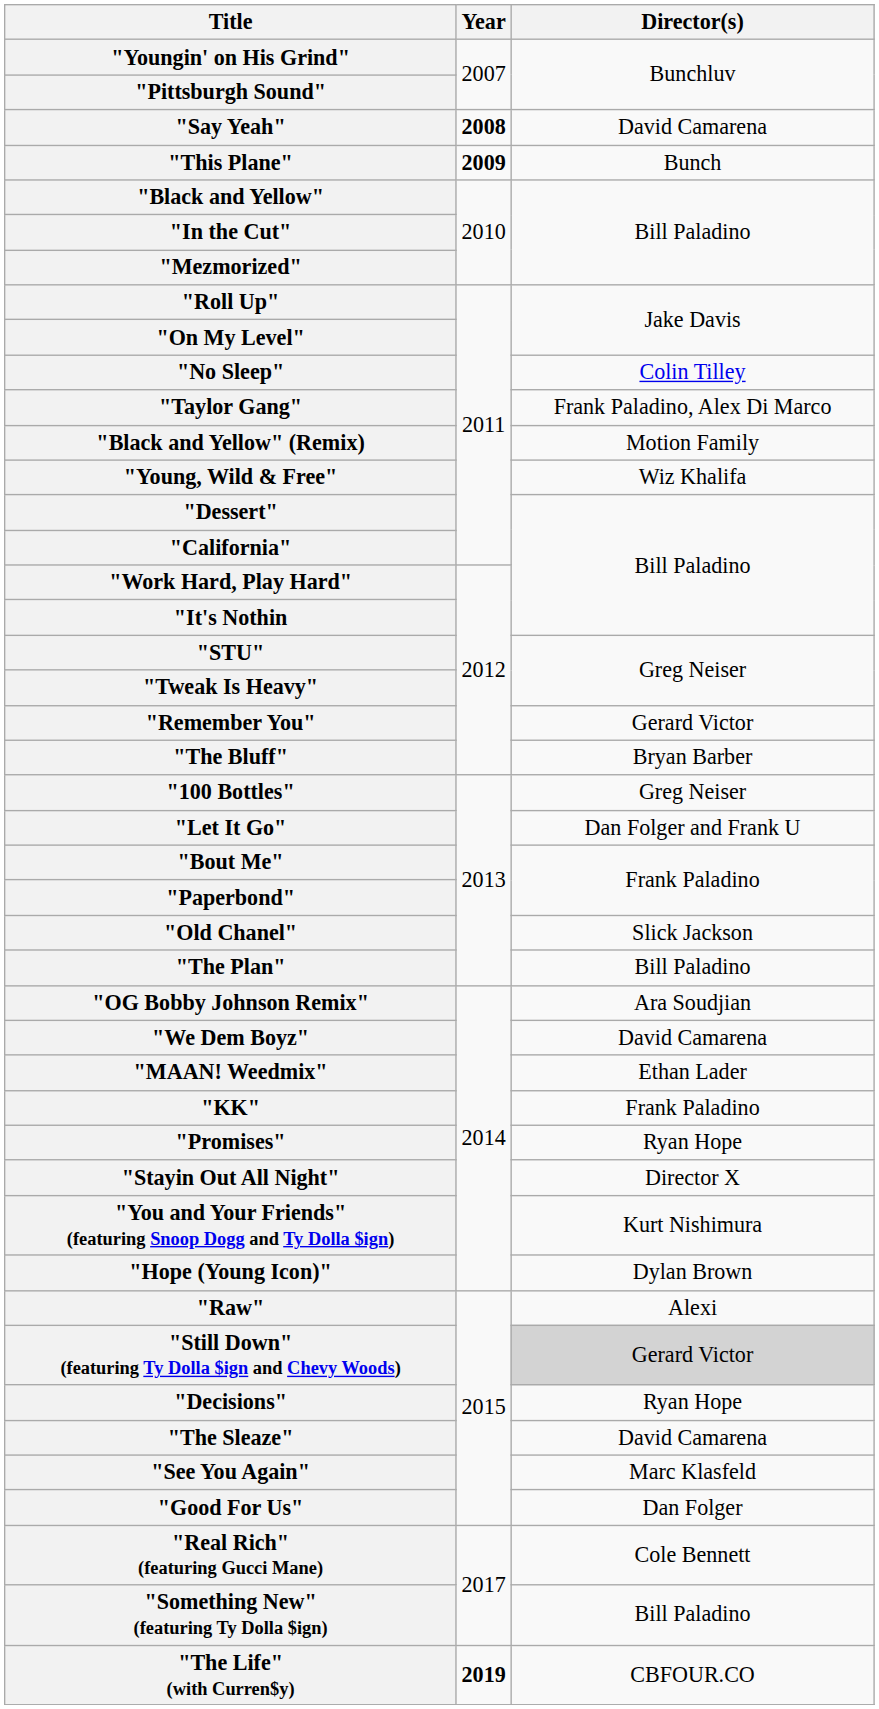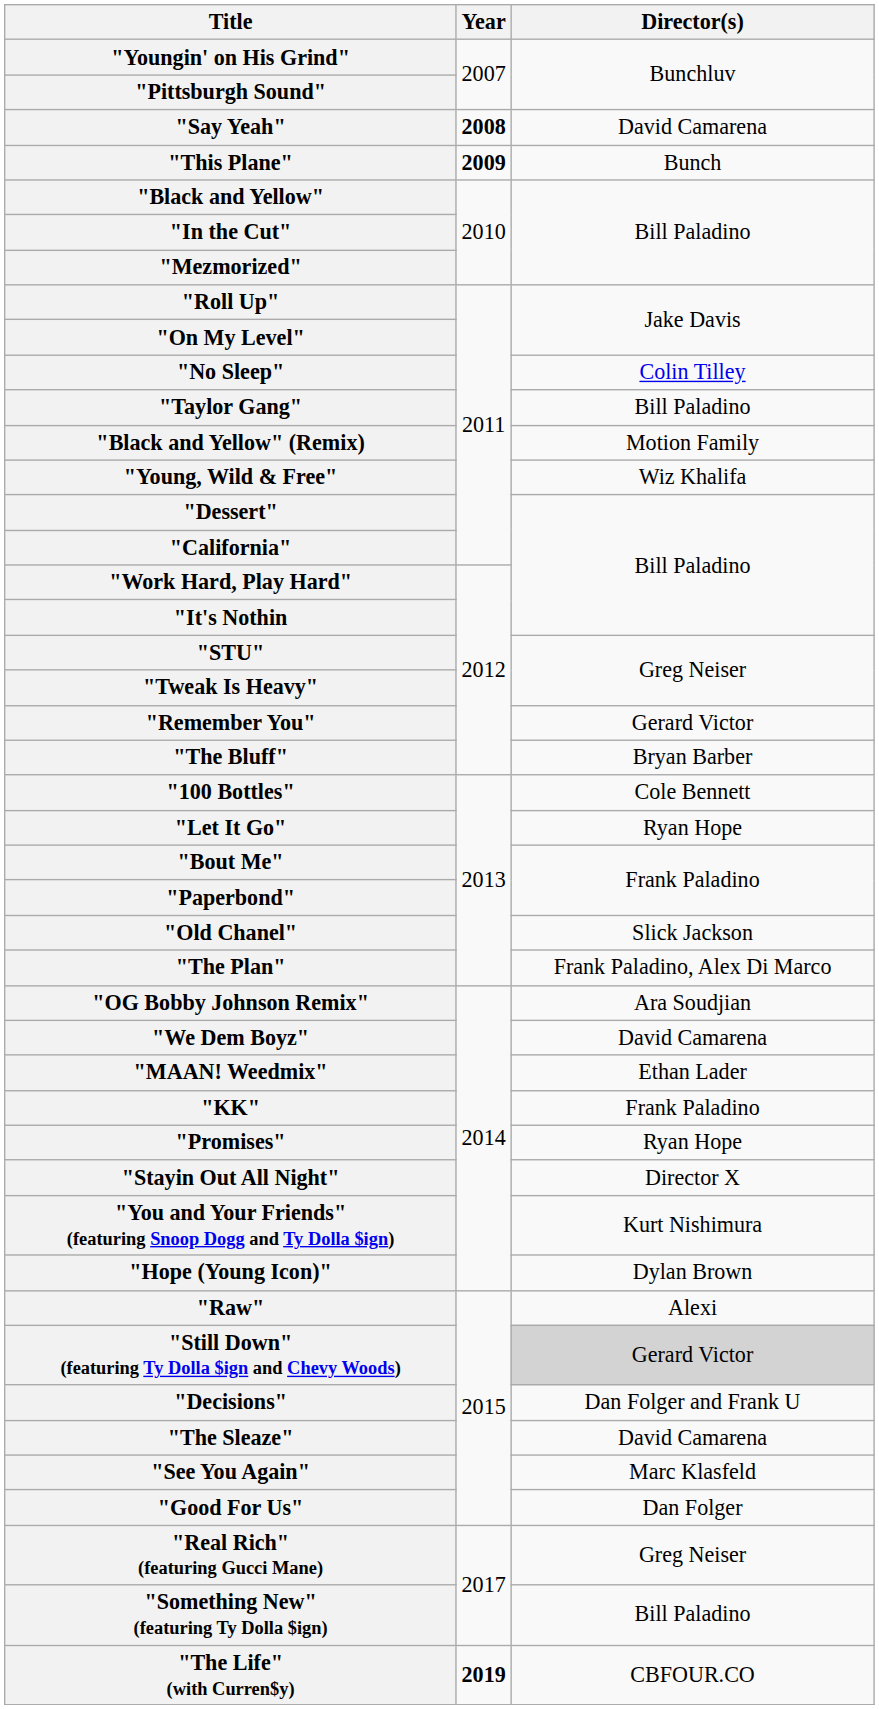 <table class="wikitable plainrowheaders" style="text-align:center;">
 <tr>
 <th scope="col" style="width:20em;">Title</th>
 <th scope="col" style="width:1em;">Year</th>
 <th scope="col" style="width:16em;">Director(s)</th>
 </tr>
 <tr>
 <th scope="row">"Youngin' on His Grind"</th>
 <td rowspan="2">2007</td>
 <td rowspan="2">Bunchluv</td>
 </tr>
 <tr>
 <th scope="row">"Pittsburgh Sound"</th>
 </tr>
 <tr>
 <th scope="row">"Say Yeah"</th>
 <td><strong>2008</strong></td>
 <td>David Camarena</td>
 </tr>
 <tr>
 <th scope="row">"This Plane"</th>
 <td><strong>2009</strong></td>
 <td>Bunch</td>
 </tr>
 <tr>
 <th scope="row">"Black and Yellow"</th>
 <td rowspan="3">2010</td>
 <td rowspan="3">Bill Paladino</td>
 </tr>
 <tr>
 <th scope="row">"In the Cut"</th>
 </tr>
 <tr>
 <th scope="row">"Mezmorized"</th>
 </tr>
 <tr>
 <th scope="row">"Roll Up"</th>
 <td rowspan="8">2011</td>
 <td rowspan="2">Jake Davis</td>
 </tr>
 <tr>
 <th scope="row">"On My Level"<br></th>
 </tr>
 <tr>
 <th scope="row">"No Sleep"</th>
 <td><a href='#'>Colin Tilley</a></td>
 </tr>
 <tr>
 <th scope="row">"Taylor Gang"</th>
-<td>Frank Paladino, Alex Di Marco</td>
+<td>Bill Paladino</td>
 </tr>
 <tr>
 <th scope="row">"Black and Yellow" (Remix)<br></th>
 <td>Motion Family</td>
 </tr>
 <tr>
 <th scope="row">"Young, Wild & Free"<br></th>
 <td>Wiz Khalifa</td>
 </tr>
 <tr>
 <th scope="row">"Dessert"</th>
 <td rowspan="4">Bill Paladino</td>
 </tr>
 <tr>
 <th scope="row">"California"</th>
 </tr>
 <tr>
 <th scope="row">"Work Hard, Play Hard"</th>
 <td rowspan="6">2012</td>
 </tr>
 <tr>
 <th scope="row">"It's Nothin<br></th>
 </tr>
 <tr>
 <th scope="row">"STU"</th>
 <td rowspan="2">Greg Neiser</td>
 </tr>
 <tr>
 <th scope="row">"Tweak Is Heavy"</th>
 </tr>
 <tr>
 <th scope="row">"Remember You"<br></th>
 <td>Gerard Victor</td>
 </tr>
 <tr>
 <th scope="row">"The Bluff"<br></th>
 <td>Bryan Barber</td>
 </tr>
 <tr>
 <th scope="row">"100 Bottles"</th>
 <td rowspan="6">2013</td>
-<td>Greg Neiser</td>
+<td>Cole Bennett</td>
 </tr>
 <tr>
 <th scope="row">"Let It Go"<br></th>
-<td>Dan Folger and Frank U</td>
+<td>Ryan Hope</td>
 </tr>
 <tr>
 <th scope="row">"Bout Me"<br></th>
 <td rowspan="2">Frank Paladino</td>
 </tr>
 <tr>
 <th scope="row">"Paperbond"</th>
 </tr>
 <tr>
 <th scope="row">"Old Chanel"<br></th>
 <td>Slick Jackson</td>
 </tr>
 <tr>
 <th scope="row">"The Plan"<br></th>
-<td>Bill Paladino</td>
+<td>Frank Paladino, Alex Di Marco</td>
 </tr>
 <tr>
 <th scope="row">"OG Bobby Johnson Remix"<br></th>
 <td rowspan="8">2014</td>
 <td>Ara Soudjian</td>
 </tr>
 <tr>
 <th scope="row">"We Dem Boyz"</th>
 <td>David Camarena</td>
 </tr>
 <tr>
 <th scope="row">"MAAN! Weedmix"</th>
 <td>Ethan Lader</td>
 </tr>
 <tr>
 <th scope="row">"KK"<br></th>
 <td>Frank Paladino</td>
 </tr>
 <tr>
 <th scope="row">"Promises"</th>
 <td>Ryan Hope</td>
 </tr>
 <tr>
 <th scope="row">"Stayin Out All Night"</th>
 <td>Director X</td>
 </tr>
 <tr>
 <th scope="row">"You and Your Friends"<br><small>(featuring <a href='#'>Snoop Dogg</a> and <a href='#'>Ty Dolla $ign</a>)</small></th>
 <td>Kurt Nishimura</td>
 </tr>
 <tr>
 <th scope="row">"Hope (Young Icon)"</th>
 <td>Dylan Brown</td>
 </tr>
 <tr>
 <th scope="row">"Raw"</th>
 <td rowspan="6">2015</td>
 <td>Alexi</td>
 </tr>
 <tr>
 <th scope="row">"Still Down"<br><small>(featuring <a href='#'>Ty Dolla $ign</a> and <a href='#'>Chevy Woods</a>)</small></th>
 <td style="background: lightgrey;">Gerard Victor</td>
 </tr>
 <tr>
 <th scope="row">"Decisions"</th>
-<td>Ryan Hope</td>
+<td>Dan Folger and Frank U</td>
 </tr>
 <tr>
 <th scope="row">"The Sleaze"</th>
 <td>David Camarena</td>
 </tr>
 <tr>
 <th scope="row">"See You Again"</th>
 <td>Marc Klasfeld</td>
 </tr>
 <tr>
 <th scope="row">"Good For Us"</th>
 <td>Dan Folger</td>
 </tr>
 <tr>
 <th scope="row">"Real Rich"<br><small>(featuring Gucci Mane)</small></th>
 <td rowspan="2">2017</td>
-<td>Cole Bennett</td>
+<td>Greg Neiser</td>
 </tr>
 <tr>
 <th scope="row">"Something New"<br><small>(featuring Ty Dolla $ign)</small></th>
 <td>Bill Paladino</td>
 </tr>
 <tr>
 <th scope="row">"The Life"<br><small>(with Curren$y)</small></th>
 <td rowspan="1"><strong>2019</strong></td>
 <td>CBFOUR.CO</td>
 </tr>
 <tr>
 </tr>
 </table>
